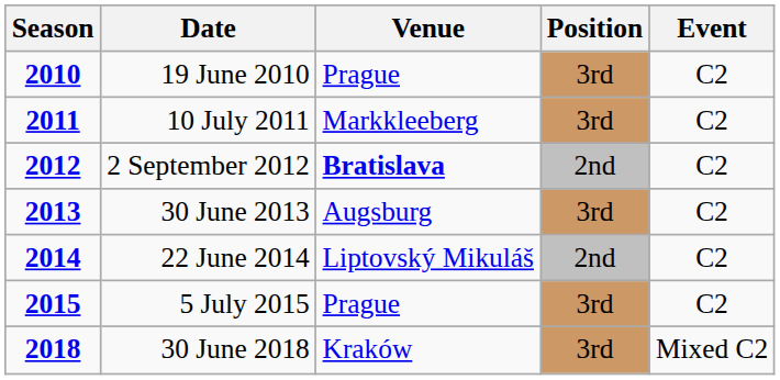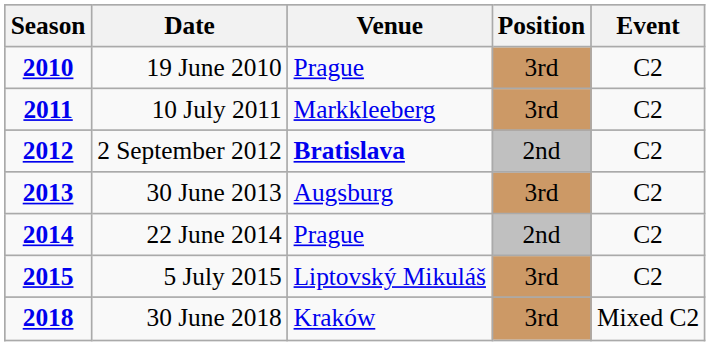 <table class="wikitable" style="text-align:center; font-size:95%;">
 <tr>
 <th>Season</th>
 <th>Date</th>
 <th>Venue</th>
 <th>Position</th>
 <th>Event</th>
 </tr>
 <tr>
 <td><strong><a href='#'>2010</a></strong></td>
 <td align=right>19 June 2010</td>
 <td align=left><a href='#'>Prague</a></td>
 <td bgcolor=cc9966>3rd</td>
 <td>C2</td>
 </tr>
 <tr>
 <td><strong><a href='#'>2011</a></strong></td>
 <td align=right>10 July 2011</td>
 <td align=left><a href='#'>Markkleeberg</a></td>
 <td bgcolor=cc9966>3rd</td>
 <td>C2</td>
 </tr>
 <tr>
 <td><strong><a href='#'>2012</a></strong></td>
 <td align=right>2 September 2012</td>
 <td align=left><strong><a href='#'>Bratislava</a></strong></td>
 <td bgcolor=silver>2nd</td>
 <td>C2</td>
 </tr>
 <tr>
 <td><strong><a href='#'>2013</a></strong></td>
 <td align=right>30 June 2013</td>
 <td align=left><a href='#'>Augsburg</a></td>
 <td bgcolor=cc9966>3rd</td>
 <td>C2</td>
 </tr>
 <tr>
 <td><strong><a href='#'>2014</a></strong></td>
 <td align=right>22 June 2014</td>
-<td align=left><a href='#'>Liptovský Mikuláš</a></td>
+<td align=left><a href='#'>Prague</a></td>
 <td bgcolor=silver>2nd</td>
 <td>C2</td>
 </tr>
 <tr>
 <td><strong><a href='#'>2015</a></strong></td>
 <td align=right>5 July 2015</td>
-<td align=left><a href='#'>Prague</a></td>
+<td align=left><a href='#'>Liptovský Mikuláš</a></td>
 <td bgcolor=cc9966>3rd</td>
 <td>C2</td>
 </tr>
 <tr>
 <td><strong><a href='#'>2018</a></strong></td>
 <td align=right>30 June 2018</td>
 <td align=left><a href='#'>Kraków</a></td>
 <td bgcolor=cc9966>3rd</td>
 <td>Mixed C2</td>
 </tr>
 </table>
